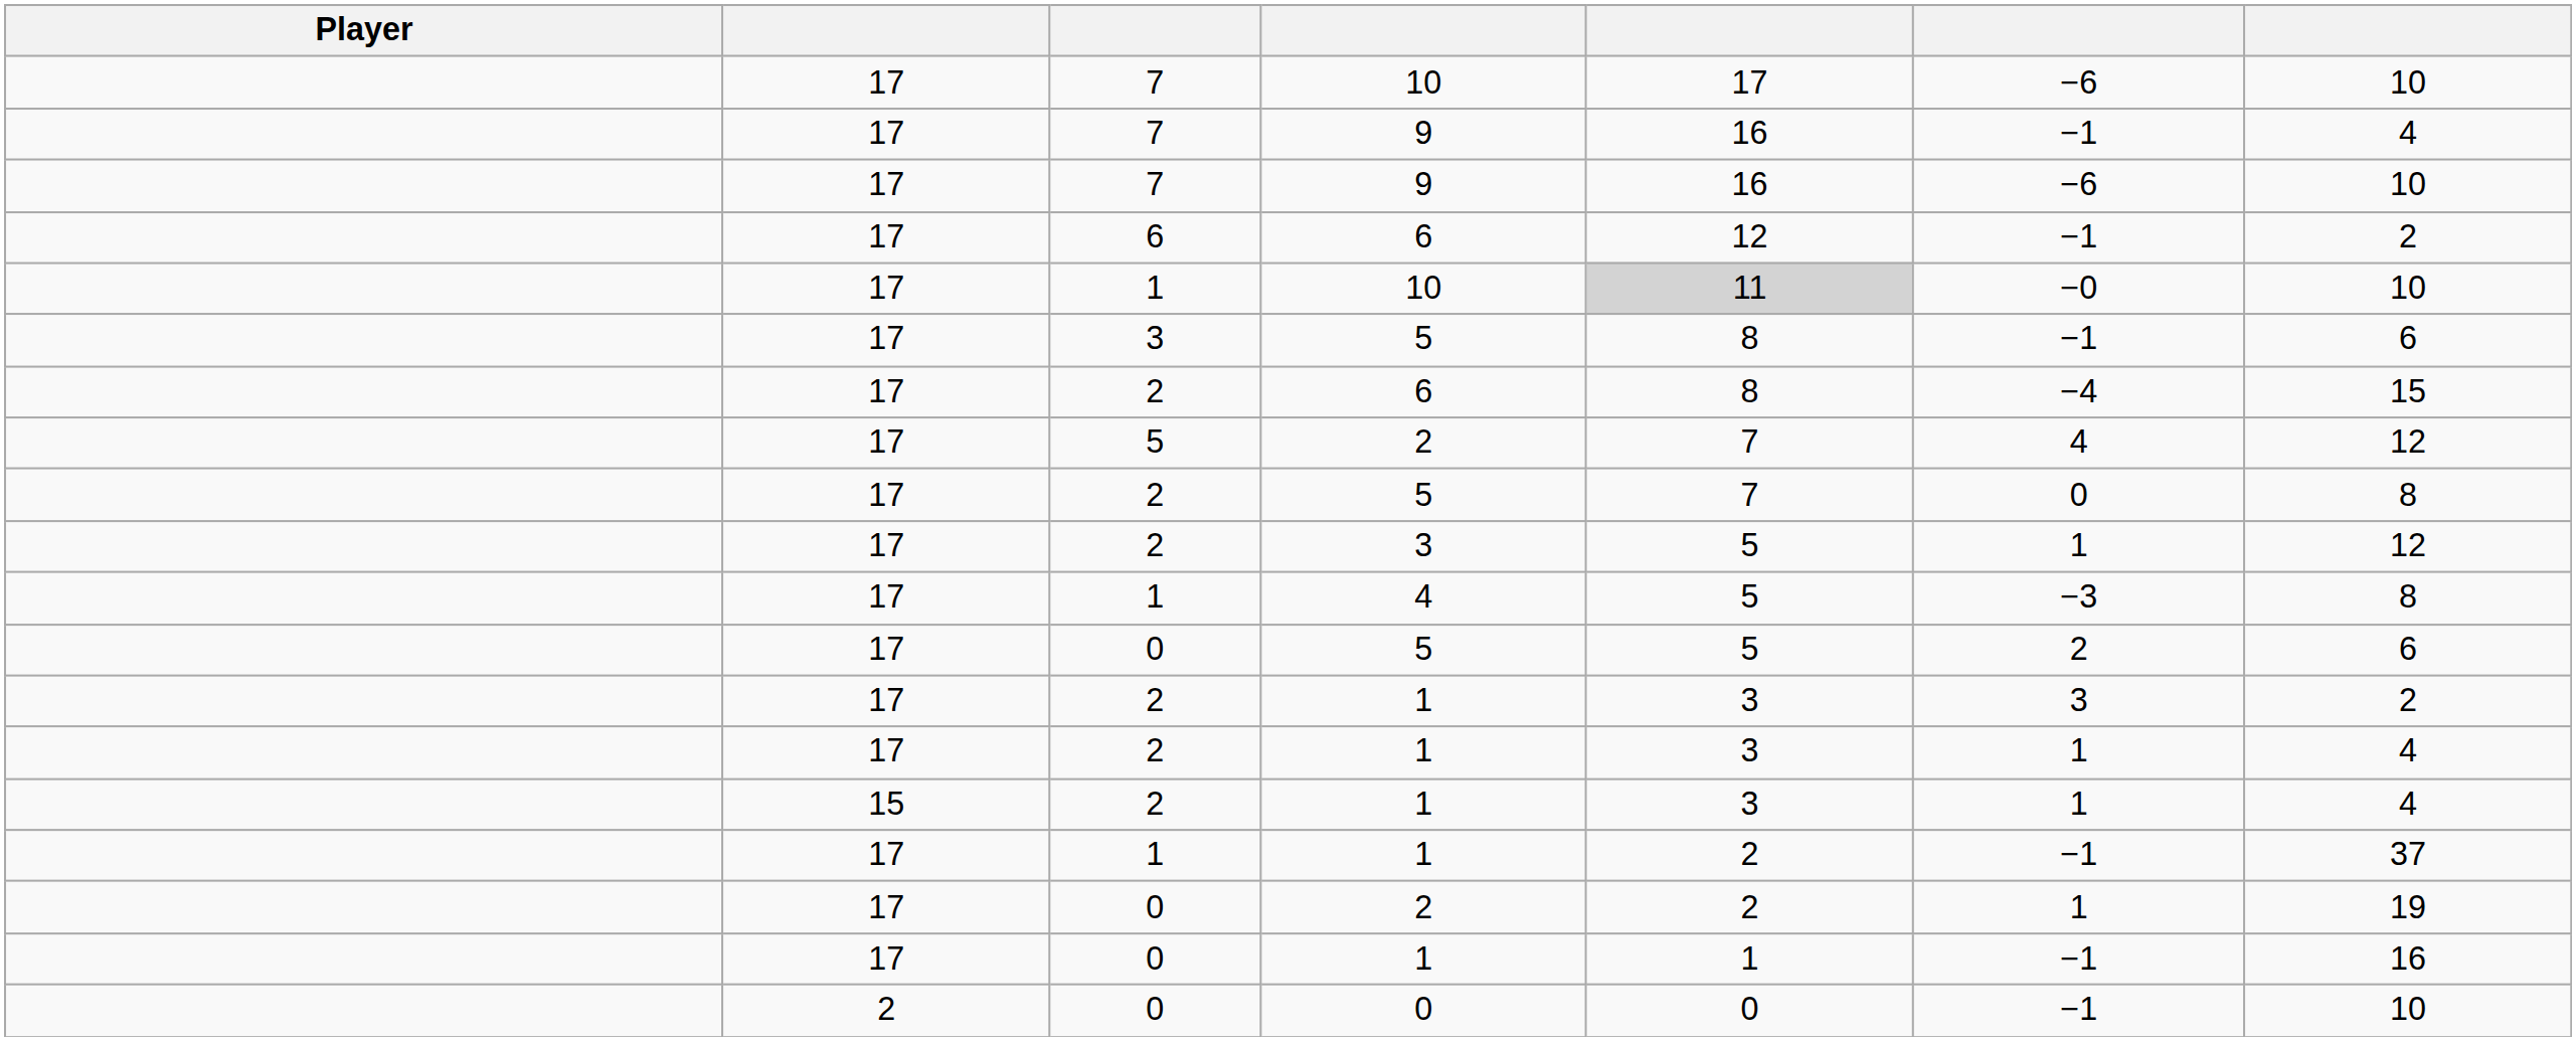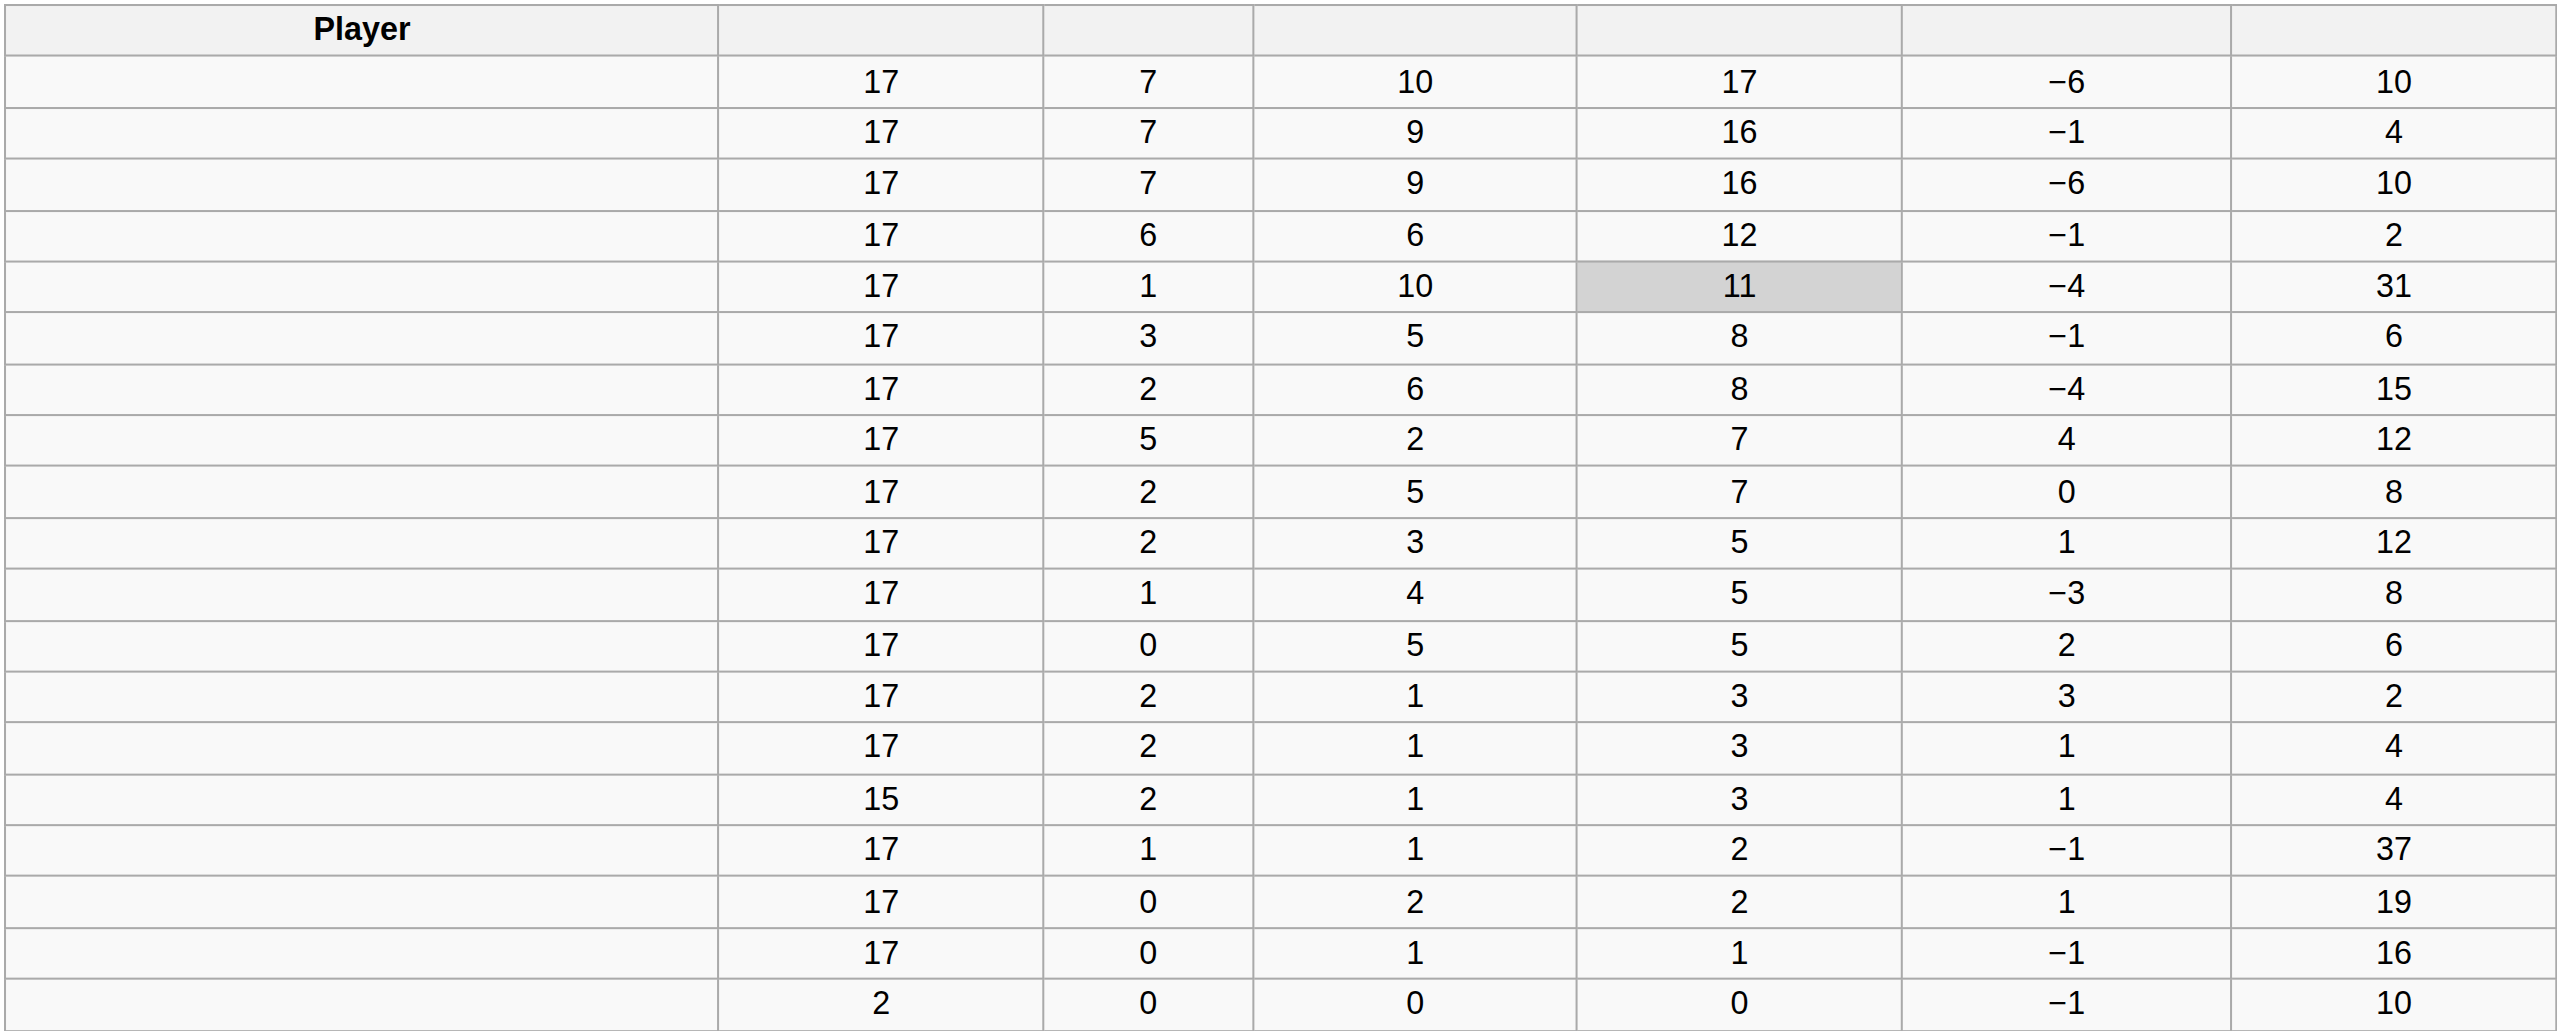 <table class="wikitable sortable" style="width:100%; text-align:center;">
 <tr align=center>
 <th>Player</th>
 <th></th>
 <th></th>
 <th></th>
 <th></th>
 <th data-sort-type="number"></th>
 <th></th>
 </tr>
 <tr>
 <td></td>
 <td>17</td>
 <td>7</td>
 <td>10</td>
 <td>17</td>
 <td>−6</td>
 <td>10</td>
 </tr>
 <tr>
 <td></td>
 <td>17</td>
 <td>7</td>
 <td>9</td>
 <td>16</td>
 <td>−1</td>
 <td>4</td>
 </tr>
 <tr>
 <td></td>
 <td>17</td>
 <td>7</td>
 <td>9</td>
 <td>16</td>
 <td>−6</td>
 <td>10</td>
 </tr>
 <tr>
 <td></td>
 <td>17</td>
 <td>6</td>
 <td>6</td>
 <td>12</td>
 <td>−1</td>
 <td>2</td>
 </tr>
 <tr>
 <td></td>
 <td>17</td>
 <td>1</td>
 <td>10</td>
 <td style="background: lightgrey;">11</td>
-<td>−0</td>
-<td>10</td>
+<td>−4</td>
+<td>31</td>
 </tr>
 <tr>
 <td></td>
 <td>17</td>
 <td>3</td>
 <td>5</td>
 <td>8</td>
 <td>−1</td>
 <td>6</td>
 </tr>
 <tr>
 <td></td>
 <td>17</td>
 <td>2</td>
 <td>6</td>
 <td>8</td>
 <td>−4</td>
 <td>15</td>
 </tr>
 <tr>
 <td></td>
 <td>17</td>
 <td>5</td>
 <td>2</td>
 <td>7</td>
 <td>4</td>
 <td>12</td>
 </tr>
 <tr>
 <td></td>
 <td>17</td>
 <td>2</td>
 <td>5</td>
 <td>7</td>
 <td>0</td>
 <td>8</td>
 </tr>
 <tr>
 <td></td>
 <td>17</td>
 <td>2</td>
 <td>3</td>
 <td>5</td>
 <td>1</td>
 <td>12</td>
 </tr>
 <tr>
 <td></td>
 <td>17</td>
 <td>1</td>
 <td>4</td>
 <td>5</td>
 <td>−3</td>
 <td>8</td>
 </tr>
 <tr>
 <td></td>
 <td>17</td>
 <td>0</td>
 <td>5</td>
 <td>5</td>
 <td>2</td>
 <td>6</td>
 </tr>
 <tr>
 <td></td>
 <td>17</td>
 <td>2</td>
 <td>1</td>
 <td>3</td>
 <td>3</td>
 <td>2</td>
 </tr>
 <tr>
 <td></td>
 <td>17</td>
 <td>2</td>
 <td>1</td>
 <td>3</td>
 <td>1</td>
 <td>4</td>
 </tr>
 <tr>
 <td></td>
 <td>15</td>
 <td>2</td>
 <td>1</td>
 <td>3</td>
 <td>1</td>
 <td>4</td>
 </tr>
 <tr>
 <td></td>
 <td>17</td>
 <td>1</td>
 <td>1</td>
 <td>2</td>
 <td>−1</td>
 <td>37</td>
 </tr>
 <tr>
 <td></td>
 <td>17</td>
 <td>0</td>
 <td>2</td>
 <td>2</td>
 <td>1</td>
 <td>19</td>
 </tr>
 <tr>
 <td></td>
 <td>17</td>
 <td>0</td>
 <td>1</td>
 <td>1</td>
 <td>−1</td>
 <td>16</td>
 </tr>
 <tr>
 <td></td>
 <td>2</td>
 <td>0</td>
 <td>0</td>
 <td>0</td>
 <td>−1</td>
 <td>10</td>
 </tr>
 </table>
